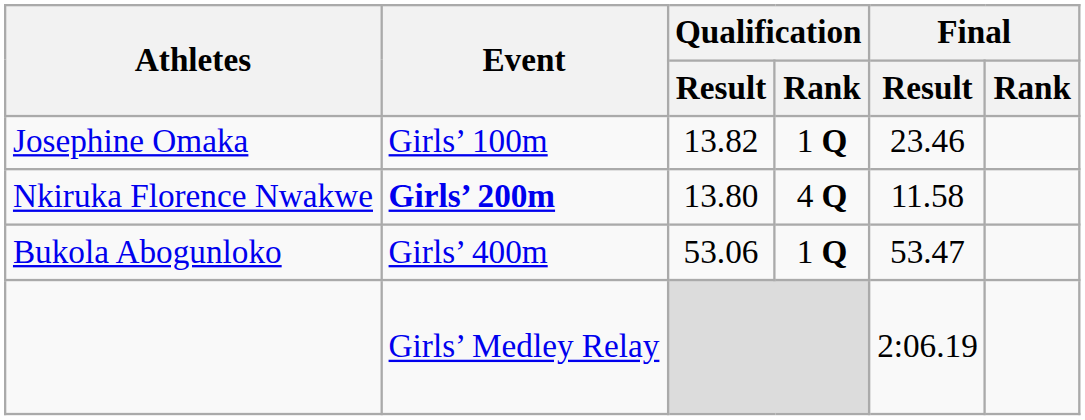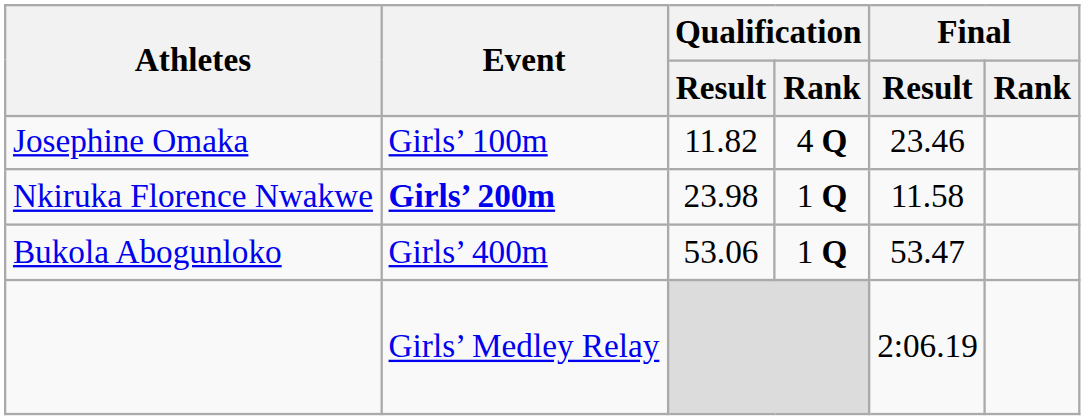 <table class="wikitable" border="1" style="font-size:90%">
 <tr>
 <th rowspan=2>Athletes</th>
 <th rowspan=2>Event</th>
 <th colspan=2>Qualification</th>
 <th colspan=2>Final</th>
 </tr>
 <tr>
 <th>Result</th>
 <th>Rank</th>
 <th>Result</th>
 <th>Rank</th>
 </tr>
 <tr>
 <td><a href='#'>Josephine Omaka</a></td>
 <td><a href='#'>Girls’ 100m</a></td>
-<td align=center>13.82</td>
-<td align=center>1 <strong>Q</strong></td>
+<td align=center>11.82</td>
+<td align=center>4 <strong>Q</strong></td>
 <td align=center>23.46</td>
 <td align=center></td>
 </tr>
 <tr>
 <td><a href='#'>Nkiruka Florence Nwakwe</a></td>
 <td><strong><a href='#'>Girls’ 200m</a></strong></td>
-<td align=center>13.80</td>
-<td align=center>4 <strong>Q</strong></td>
+<td align=center>23.98</td>
+<td align=center>1 <strong>Q</strong></td>
 <td align=center>11.58</td>
 <td align=center></td>
 </tr>
 <tr>
 <td><a href='#'>Bukola Abogunloko</a></td>
 <td><a href='#'>Girls’ 400m</a></td>
 <td align=center>53.06</td>
 <td align=center>1 <strong>Q</strong></td>
 <td align=center>53.47</td>
 <td align=center></td>
 </tr>
 <tr>
 <td><br><br><br></td>
 <td><a href='#'>Girls’ Medley Relay</a></td>
 <td colspan=2 bgcolor=#DCDCDC></td>
 <td align=center>2:06.19</td>
 <td align=center></td>
 </tr>
 </table>
